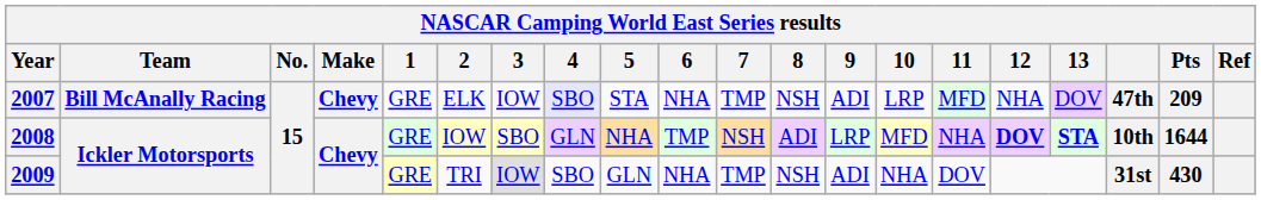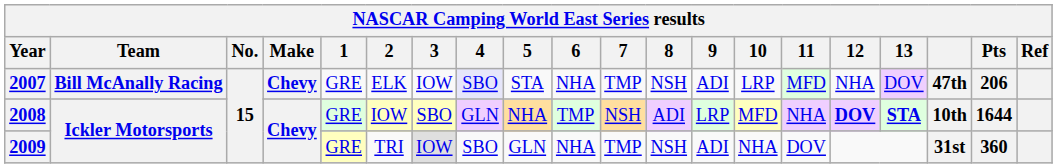 <table class="wikitable" style="text-align:center; font-size:75%">
 <tr>
 <th colspan=22><a href='#'>NASCAR Camping World East Series</a> results</th>
 </tr>
 <tr>
 <th>Year</th>
 <th>Team</th>
 <th>No.</th>
 <th>Make</th>
 <th>1</th>
 <th>2</th>
 <th>3</th>
 <th>4</th>
 <th>5</th>
 <th>6</th>
 <th>7</th>
 <th>8</th>
 <th>9</th>
 <th>10</th>
 <th>11</th>
 <th>12</th>
 <th>13</th>
 <th></th>
 <th>Pts</th>
 <th>Ref</th>
 </tr>
 <tr>
 <th><a href='#'>2007</a></th>
 <th><a href='#'>Bill McAnally Racing</a></th>
 <th rowspan=3>15</th>
 <th><a href='#'>Chevy</a></th>
 <td><a href='#'>GRE</a></td>
 <td><a href='#'>ELK</a></td>
 <td><a href='#'>IOW</a></td>
 <td style="background: lavender;"><a href='#'>SBO</a></td>
 <td><a href='#'>STA</a></td>
 <td><a href='#'>NHA</a></td>
 <td><a href='#'>TMP</a></td>
 <td><a href='#'>NSH</a></td>
 <td><a href='#'>ADI</a></td>
 <td><a href='#'>LRP</a></td>
 <td style="background:#DFFFDF;"><a href='#'>MFD</a> <br></td>
 <td><a href='#'>NHA</a></td>
 <td style="background:#EFCFFF;"><a href='#'>DOV</a> <br></td>
 <th>47th</th>
-<th>209</th>
+<th>206</th>
 <th></th>
 </tr>
 <tr>
 <th><a href='#'>2008</a></th>
 <th rowspan=2><a href='#'>Ickler Motorsports</a></th>
 <th rowspan=2><a href='#'>Chevy</a></th>
 <td style="background:#DFFFDF;"><a href='#'>GRE</a> <br></td>
 <td style="background:#FFFFBF;"><a href='#'>IOW</a> <br></td>
 <td style="background:#FFFFBF;"><a href='#'>SBO</a> <br></td>
 <td style="background:#EFCFFF;"><a href='#'>GLN</a> <br></td>
 <td style="background:#FFDF9F;"><a href='#'>NHA</a> <br></td>
 <td style="background:#DFFFDF;"><a href='#'>TMP</a> <br></td>
 <td style="background:#FFDF9F;"><a href='#'>NSH</a> <br></td>
 <td style="background:#EFCFFF;"><a href='#'>ADI</a> <br></td>
 <td style="background:#DFFFDF;"><a href='#'>LRP</a> <br></td>
 <td style="background:#FFFFBF;"><a href='#'>MFD</a> <br></td>
 <td style="background:#EFCFFF;"><a href='#'>NHA</a> <br></td>
 <td style="background:#EFCFFF;"><strong><a href='#'>DOV</a></strong> <br></td>
 <td style="background:#DFFFDF;"><strong><a href='#'>STA</a></strong> <br></td>
 <th>10th</th>
 <th>1644</th>
 <th></th>
 </tr>
 <tr>
 <th><a href='#'>2009</a></th>
 <td style="background:#FFFFBF;"><a href='#'>GRE</a> <br></td>
 <td><a href='#'>TRI</a></td>
 <td style="background:#DFDFDF;"><a href='#'>IOW</a> <br></td>
 <td><a href='#'>SBO</a></td>
 <td><a href='#'>GLN</a></td>
 <td><a href='#'>NHA</a></td>
 <td><a href='#'>TMP</a></td>
 <td><a href='#'>NSH</a></td>
 <td><a href='#'>ADI</a></td>
 <td><a href='#'>NHA</a></td>
 <td><a href='#'>DOV</a></td>
 <td colspan=2></td>
 <th>31st</th>
-<th>430</th>
+<th>360</th>
 <th></th>
 </tr>
 </table>
